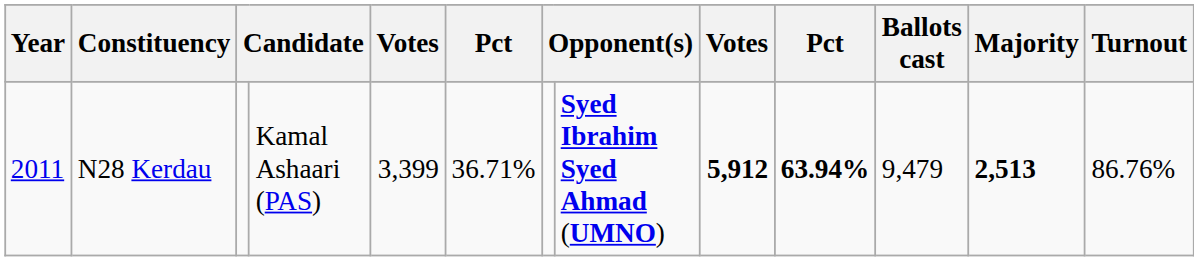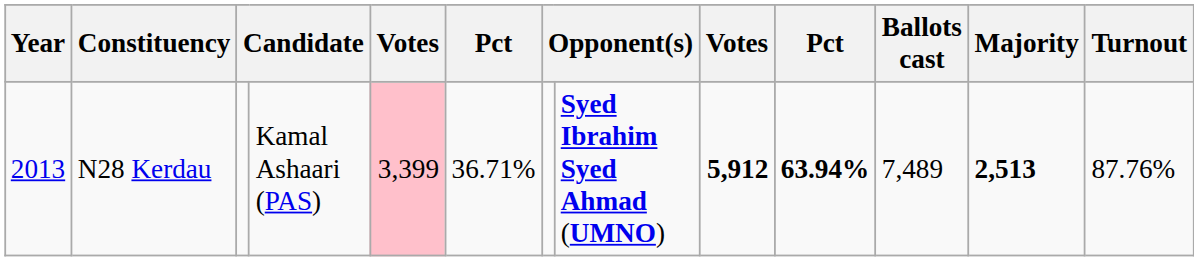 <table class="wikitable" style="margin:0.5em ; font-size:95%">
 <tr>
 <th>Year</th>
 <th>Constituency</th>
 <th colspan=2>Candidate</th>
 <th>Votes</th>
 <th>Pct</th>
 <th colspan=2>Opponent(s)</th>
 <th>Votes</th>
 <th>Pct</th>
 <th>Ballots cast</th>
 <th>Majority</th>
 <th>Turnout</th>
 </tr>
 <tr>
-<td><a href='#'>2011</a></td>
+<td><a href='#'>2013</a></td>
 <td>N28 <a href='#'>Kerdau</a></td>
 <td></td>
 <td>Kamal Ashaari (<a href='#'>PAS</a>)</td>
-<td align=right>3,399</td>
+<td align=right style="background: pink;">3,399</td>
 <td>36.71%</td>
 <td></td>
 <td><strong><a href='#'>Syed Ibrahim Syed Ahmad</a></strong> (<a href='#'><strong>UMNO</strong></a>)</td>
 <td align=right><strong>5,912</strong></td>
 <td><strong>63.94%</strong></td>
-<td>9,479</td>
+<td>7,489</td>
 <td><strong>2,513</strong></td>
-<td>86.76%</td>
+<td>87.76%</td>
 </tr>
 </table>
